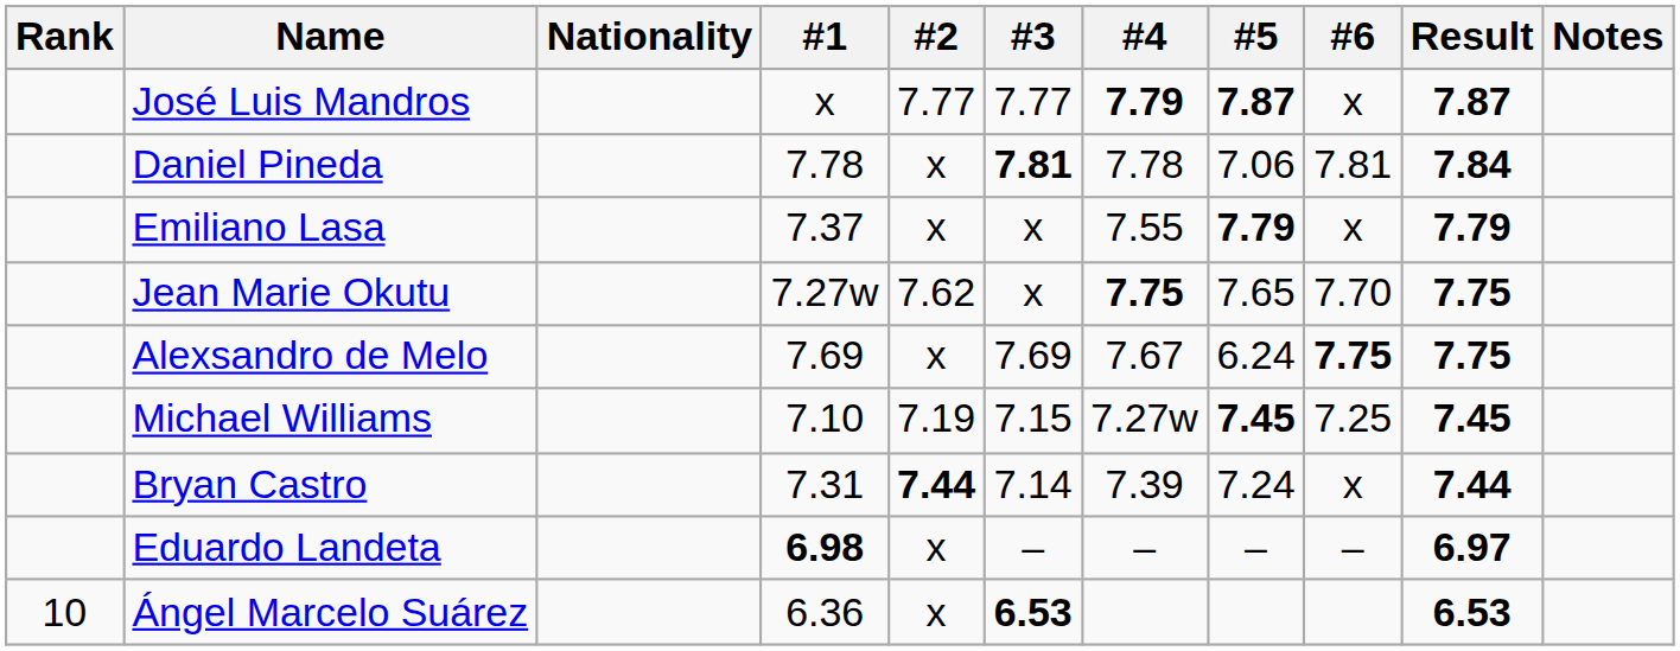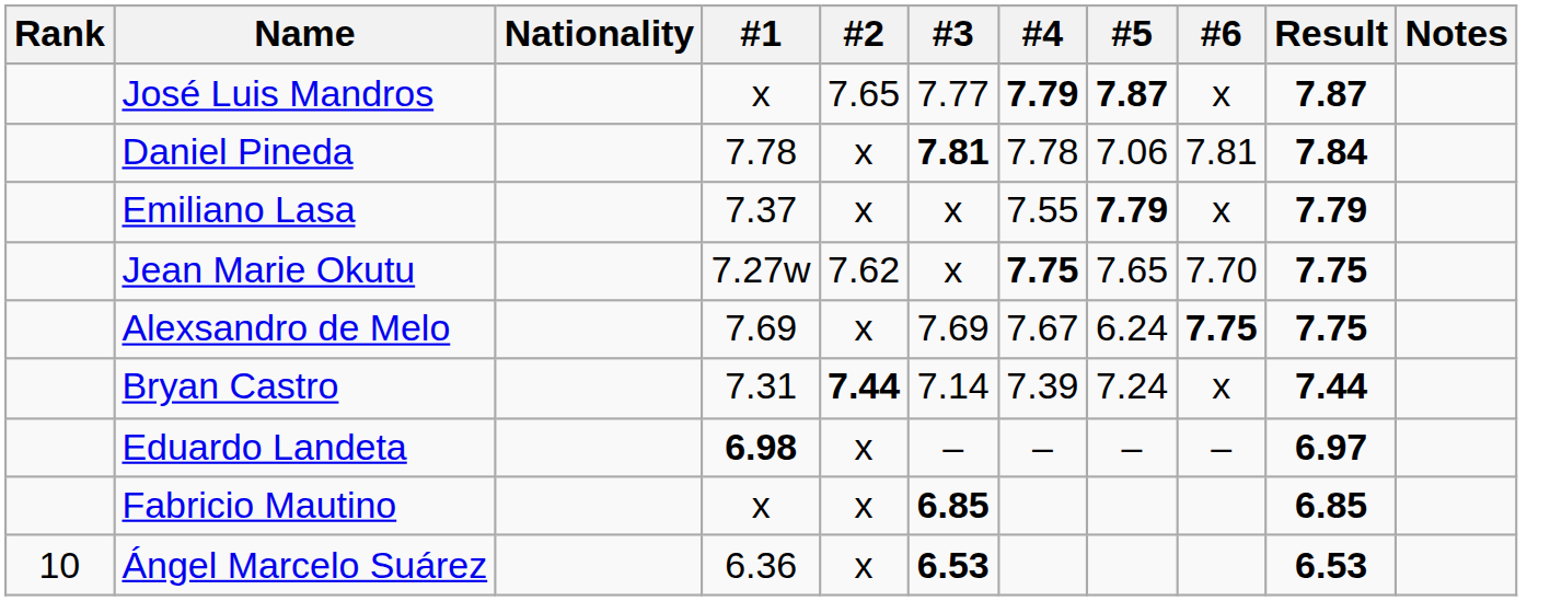 <table class="wikitable sortable" style="text-align:center">
 <tr>
 <th>Rank</th>
 <th>Name</th>
 <th>Nationality</th>
 <th>#1</th>
 <th>#2</th>
 <th>#3</th>
 <th>#4</th>
 <th>#5</th>
 <th>#6</th>
 <th>Result</th>
 <th>Notes</th>
 </tr>
 <tr>
 <td></td>
 <td align=left><a href='#'>José Luis Mandros</a></td>
 <td align=left></td>
 <td>x</td>
-<td>7.77</td>
+<td>7.65</td>
 <td>7.77</td>
 <td><strong>7.79</strong></td>
 <td><strong>7.87</strong></td>
 <td>x</td>
 <td><strong>7.87</strong></td>
 <td></td>
 </tr>
 <tr>
 <td></td>
 <td align=left><a href='#'>Daniel Pineda</a></td>
 <td align=left></td>
 <td>7.78</td>
 <td>x</td>
 <td><strong>7.81</strong></td>
 <td>7.78</td>
 <td>7.06</td>
 <td>7.81</td>
 <td><strong>7.84</strong></td>
 <td></td>
 </tr>
 <tr>
 <td></td>
 <td align=left><a href='#'>Emiliano Lasa</a></td>
 <td align=left></td>
 <td>7.37</td>
 <td>x</td>
 <td>x</td>
 <td>7.55</td>
 <td><strong>7.79</strong></td>
 <td>x</td>
 <td><strong>7.79</strong></td>
 <td></td>
 </tr>
 <tr>
 <td></td>
 <td align=left><a href='#'>Jean Marie Okutu</a></td>
 <td align=left></td>
 <td>7.27w</td>
 <td>7.62</td>
 <td>x</td>
 <td><strong>7.75</strong></td>
 <td>7.65</td>
 <td>7.70</td>
 <td><strong>7.75</strong></td>
 <td></td>
 </tr>
 <tr>
 <td></td>
 <td align=left><a href='#'>Alexsandro de Melo</a></td>
 <td align=left></td>
 <td>7.69</td>
 <td>x</td>
 <td>7.69</td>
 <td>7.67</td>
 <td>6.24</td>
 <td><strong>7.75</strong></td>
 <td><strong>7.75</strong></td>
 <td></td>
 </tr>
 <tr>
 <td></td>
-<td align=left><a href='#'>Michael Williams</a></td>
-<td align=left></td>
-<td>7.10</td>
-<td>7.19</td>
-<td>7.15</td>
-<td>7.27w</td>
-<td><strong>7.45</strong></td>
-<td>7.25</td>
-<td><strong>7.45</strong></td>
-<td></td>
-</tr>
-<tr>
-<td></td>
 <td align=left><a href='#'>Bryan Castro</a></td>
 <td align=left></td>
 <td>7.31</td>
 <td><strong>7.44</strong></td>
 <td>7.14</td>
 <td>7.39</td>
 <td>7.24</td>
 <td>x</td>
 <td><strong>7.44</strong></td>
 <td></td>
 </tr>
 <tr>
 <td></td>
 <td align=left><a href='#'>Eduardo Landeta</a></td>
 <td align=left></td>
 <td><strong>6.98</strong></td>
 <td>x</td>
 <td>–</td>
 <td>–</td>
 <td>–</td>
 <td>–</td>
 <td><strong>6.97</strong></td>
 <td></td>
 </tr>
 <tr>
+<td></td>
+<td align=left><a href='#'>Fabricio Mautino</a></td>
+<td align=left></td>
+<td>x</td>
+<td>x</td>
+<td><strong>6.85</strong></td>
+<td></td>
+<td></td>
+<td></td>
+<td><strong>6.85</strong></td>
+<td></td>
+</tr>
+<tr>
 <td>10</td>
 <td align=left><a href='#'>Ángel Marcelo Suárez</a></td>
 <td align=left></td>
 <td>6.36</td>
 <td>x</td>
 <td><strong>6.53</strong></td>
 <td></td>
 <td></td>
 <td></td>
 <td><strong>6.53</strong></td>
 <td></td>
 </tr>
 </table>
